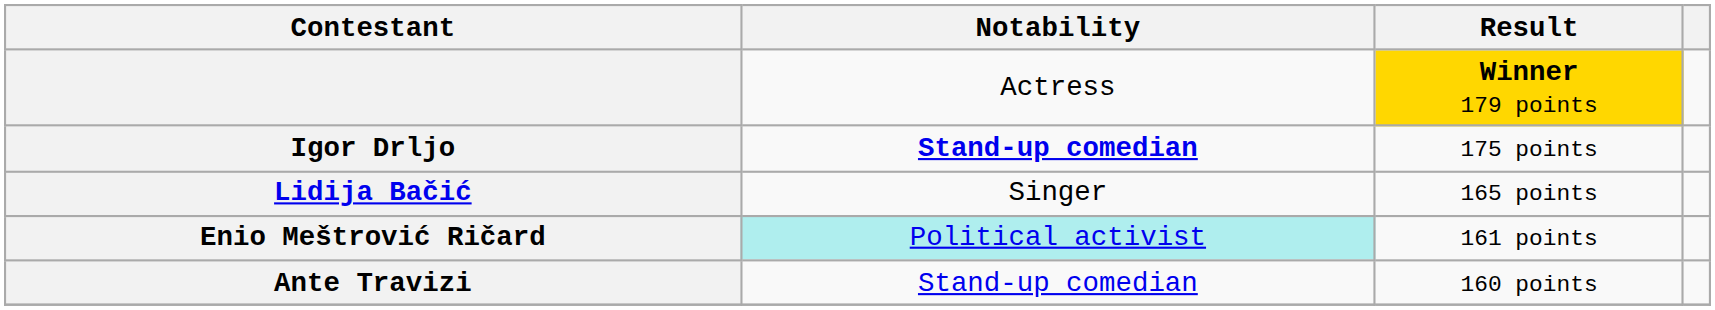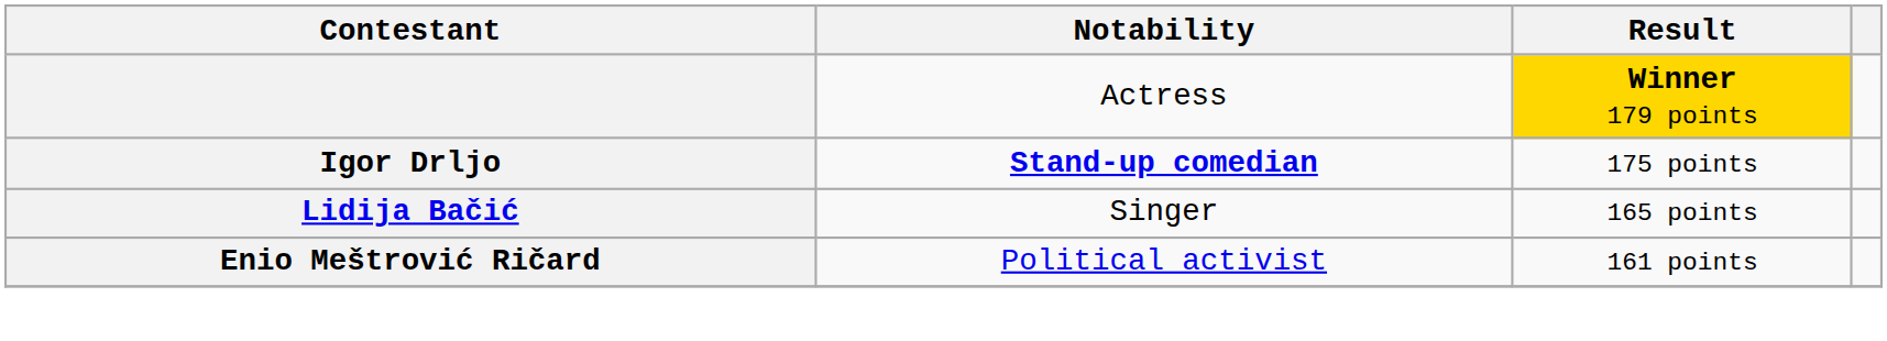 <table class="wikitable sortable" style="text-align:center; width:64%">
 <tr>
 <th scope="col">Contestant</th>
 <th scope="col" class="unsortable">Notability</th>
 <th scope="col">Result</th>
 <th scope="col"></th>
 </tr>
 <tr>
 <th scope="row"></th>
 <td>Actress</td>
 <td bgcolor="gold"><strong>Winner</strong> <br> <small>179 points</small></td>
 <td></td>
 </tr>
 <tr>
 <th scope="row">Igor Drljo</th>
 <td><strong><a href='#'>Stand-up comedian</a></strong></td>
 <td><small>175 points</small></td>
 <td></td>
 </tr>
 <tr>
 <th scope="row"><a href='#'>Lidija Bačić</a></th>
 <td>Singer</td>
 <td><small>165 points</small></td>
 <td></td>
 </tr>
 <tr>
 <th scope="row">Enio Meštrović Ričard</th>
-<td style="background: paleturquoise;"><a href='#'>Political activist</a></td>
+<td><a href='#'>Political activist</a></td>
 <td><small>161 points</small></td>
-<td></td>
-</tr>
-<tr>
-<th scope="row">Ante Travizi</th>
-<td><a href='#'>Stand-up comedian</a></td>
-<td><small>160 points</small></td>
 <td></td>
 </tr>
 <tr>
 </tr>
 </table>
